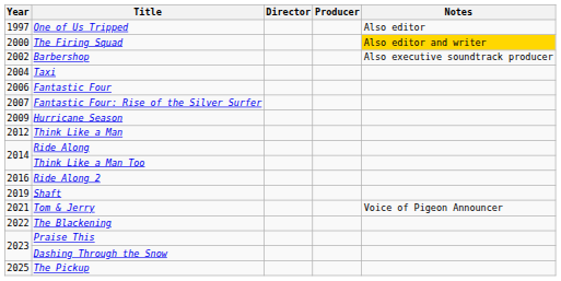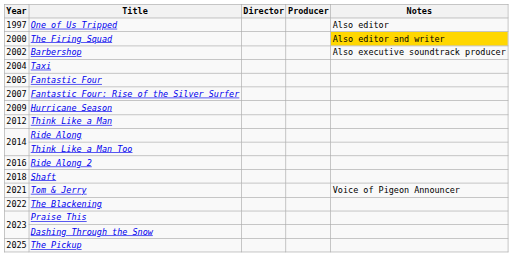 <table class="wikitable">
 <tr>
 <th>Year</th>
 <th>Title</th>
 <th>Director</th>
 <th>Producer</th>
 <th>Notes</th>
 </tr>
 <tr>
 <td>1997</td>
 <td><em><a href='#'>One of Us Tripped</a></em></td>
 <td></td>
 <td></td>
 <td>Also editor</td>
 </tr>
 <tr>
 <td>2000</td>
 <td><em><a href='#'>The Firing Squad</a></em></td>
 <td></td>
 <td></td>
 <td style="background: gold;">Also editor and writer</td>
 </tr>
 <tr>
 <td>2002</td>
 <td><em><a href='#'>Barbershop</a></em></td>
 <td></td>
 <td></td>
 <td>Also executive soundtrack producer</td>
 </tr>
 <tr>
 <td>2004</td>
 <td><em><a href='#'>Taxi</a></em></td>
 <td></td>
 <td></td>
 <td></td>
 </tr>
 <tr>
-<td>2006</td>
+<td>2005</td>
 <td><em><a href='#'>Fantastic Four</a></em></td>
 <td></td>
 <td></td>
 <td></td>
 </tr>
 <tr>
 <td>2007</td>
 <td><em><a href='#'>Fantastic Four: Rise of the Silver Surfer</a></em></td>
 <td></td>
 <td></td>
 <td></td>
 </tr>
 <tr>
 <td>2009</td>
 <td><em><a href='#'>Hurricane Season</a></em></td>
 <td></td>
 <td></td>
 <td></td>
 </tr>
 <tr>
 <td>2012</td>
 <td><em><a href='#'>Think Like a Man</a></em></td>
 <td></td>
 <td></td>
 <td></td>
 </tr>
 <tr>
 <td rowspan="2">2014</td>
 <td><em><a href='#'>Ride Along</a></em></td>
 <td></td>
 <td></td>
 <td></td>
 </tr>
 <tr>
 <td><em><a href='#'>Think Like a Man Too</a></em></td>
 <td></td>
 <td></td>
 <td></td>
 </tr>
 <tr>
 <td>2016</td>
 <td><em><a href='#'>Ride Along 2</a></em></td>
 <td></td>
 <td></td>
 <td></td>
 </tr>
 <tr>
-<td>2019</td>
+<td>2018</td>
 <td><em><a href='#'>Shaft</a></em></td>
 <td></td>
 <td></td>
 <td></td>
 </tr>
 <tr>
 <td>2021</td>
 <td><em><a href='#'>Tom & Jerry</a></em></td>
 <td></td>
 <td></td>
 <td>Voice of Pigeon Announcer</td>
 </tr>
 <tr>
 <td>2022</td>
 <td><em><a href='#'>The Blackening</a></em></td>
 <td></td>
 <td></td>
 <td></td>
 </tr>
 <tr>
 <td rowspan="2">2023</td>
 <td><em><a href='#'>Praise This</a></em></td>
 <td></td>
 <td></td>
 <td></td>
 </tr>
 <tr>
 <td><em><a href='#'>Dashing Through the Snow</a></em></td>
 <td></td>
 <td></td>
 <td></td>
 </tr>
 <tr>
 <td>2025</td>
 <td><em><a href='#'>The Pickup</a></em></td>
 <td></td>
 <td></td>
 <td></td>
 </tr>
 </table>
